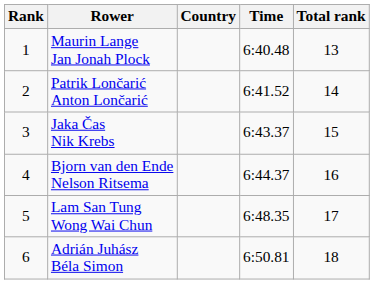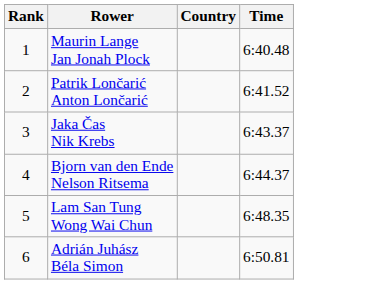 <table class="wikitable" style="text-align:center">
 <tr>
 <th>Rank</th>
 <th>Rower</th>
 <th>Country</th>
 <th>Time</th>
-<th>Total rank</th>
 </tr>
 <tr>
 <td>1</td>
 <td align="left"><a href='#'>Maurin Lange</a><br><a href='#'>Jan Jonah Plock</a></td>
 <td align="left"></td>
 <td>6:40.48</td>
-<td>13</td>
 </tr>
 <tr>
 <td>2</td>
 <td align="left"><a href='#'>Patrik Lončarić</a><br><a href='#'>Anton Lončarić</a></td>
 <td align="left"></td>
 <td>6:41.52</td>
-<td>14</td>
 </tr>
 <tr>
 <td>3</td>
 <td align="left"><a href='#'>Jaka Čas</a><br><a href='#'>Nik Krebs</a></td>
 <td align="left"></td>
 <td>6:43.37</td>
-<td>15</td>
 </tr>
 <tr>
 <td>4</td>
 <td align="left"><a href='#'>Bjorn van den Ende</a><br><a href='#'>Nelson Ritsema</a></td>
 <td align="left"></td>
 <td>6:44.37</td>
-<td>16</td>
 </tr>
 <tr>
 <td>5</td>
 <td align="left"><a href='#'>Lam San Tung</a><br><a href='#'>Wong Wai Chun</a></td>
 <td align="left"></td>
 <td>6:48.35</td>
-<td>17</td>
 </tr>
 <tr>
 <td>6</td>
 <td align="left"><a href='#'>Adrián Juhász</a><br><a href='#'>Béla Simon</a></td>
 <td align="left"></td>
 <td>6:50.81</td>
-<td>18</td>
 </tr>
 </table>
